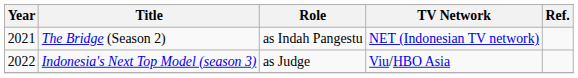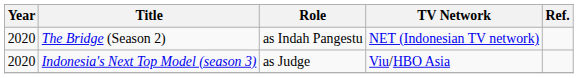 <table class="wikitable" style="font-size: 95%;">
 <tr>
 <th>Year</th>
 <th>Title</th>
 <th>Role</th>
 <th>TV Network</th>
 <th>Ref.</th>
 </tr>
 <tr>
-<td>2021</td>
+<td>2020</td>
 <td><em><a href='#'>The Bridge</a></em> (Season 2)</td>
 <td>as Indah Pangestu</td>
 <td><a href='#'>NET (Indonesian TV network)</a></td>
 <td></td>
 </tr>
 <tr>
-<td>2022</td>
+<td>2020</td>
 <td><em><a href='#'>Indonesia's Next Top Model (season 3)</a></em></td>
 <td>as Judge</td>
 <td><a href='#'>Viu</a>/<a href='#'>HBO Asia</a></td>
 <td></td>
 </tr>
 <tr>
 </tr>
 </table>
